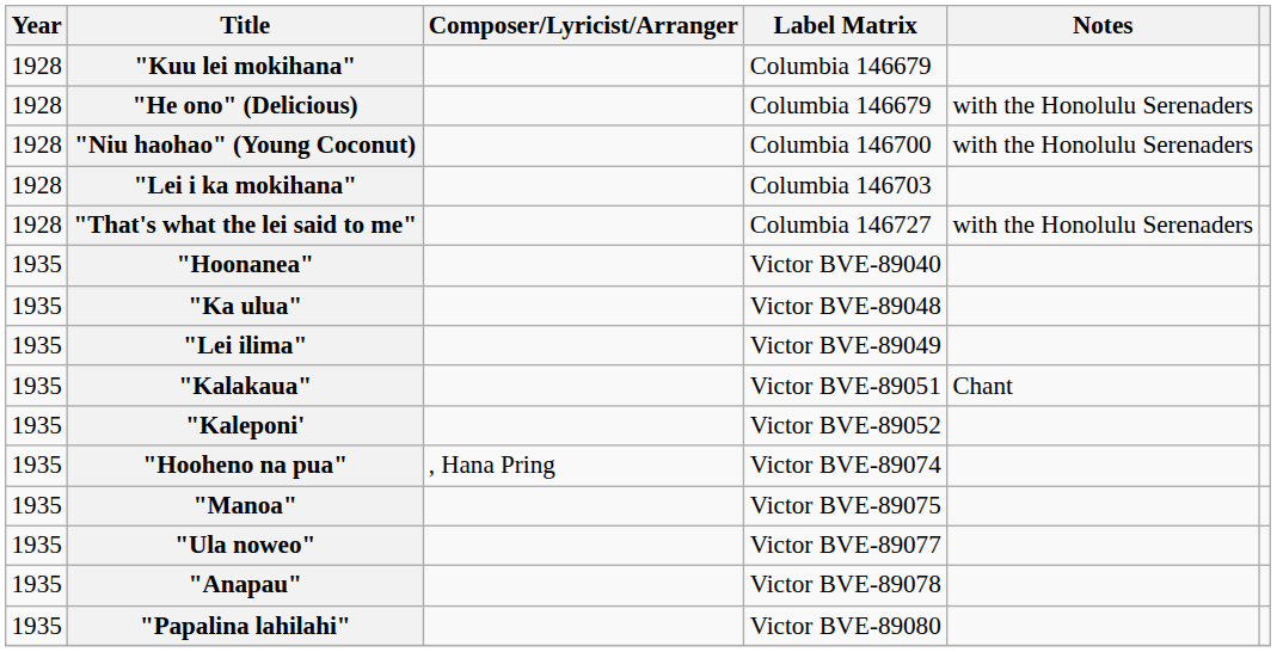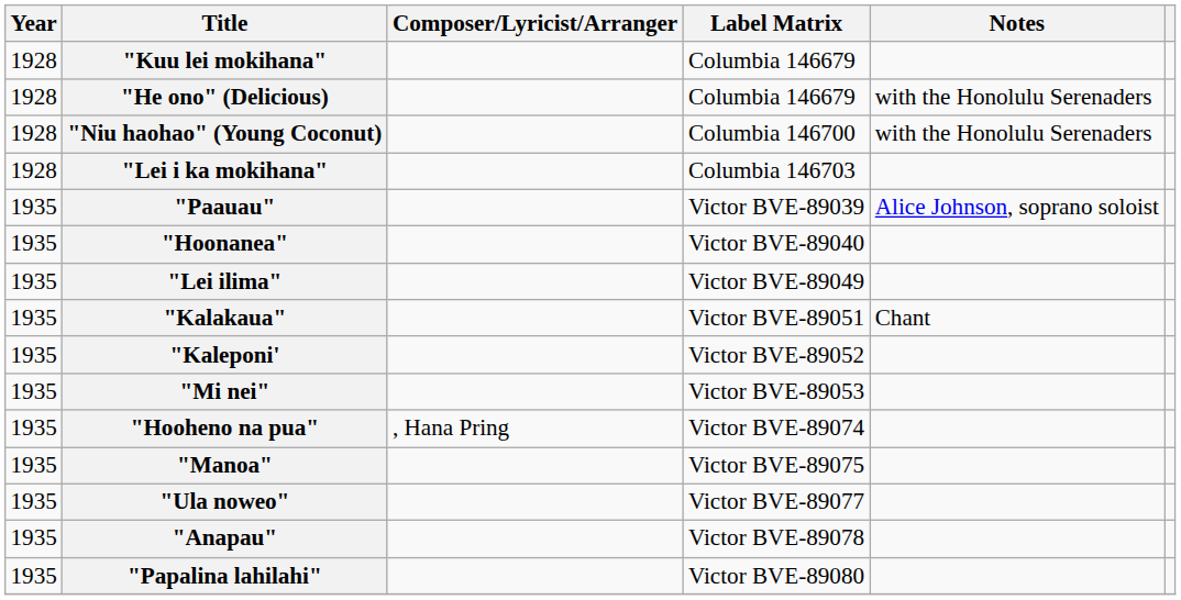 <table class="wikitable sortable plainrowheaders">
 <tr>
 <th scope="col">Year</th>
 <th scope="col">Title</th>
 <th scope="col">Composer/Lyricist/Arranger</th>
 <th scope="col">Label Matrix</th>
 <th scope="col" class="unsortable">Notes</th>
 <th scope="col" class="unsortable"></th>
 </tr>
 <tr>
 <td>1928</td>
 <th scope="row">"Kuu lei mokihana"</th>
 <td></td>
 <td>Columbia 146679</td>
 <td></td>
 <td align="center"></td>
 </tr>
 <tr>
 <td>1928</td>
 <th scope="row">"He ono" (Delicious)</th>
 <td></td>
 <td>Columbia 146679</td>
 <td>with the Honolulu Serenaders</td>
 <td align="center"></td>
 </tr>
 <tr>
 <td>1928</td>
 <th scope="row">"Niu haohao" (Young Coconut)</th>
 <td></td>
 <td>Columbia 146700</td>
 <td>with the Honolulu Serenaders</td>
 <td align="center"></td>
 </tr>
 <tr>
 <td>1928</td>
 <th scope="row">"Lei i ka mokihana"</th>
 <td></td>
 <td>Columbia 146703</td>
 <td></td>
 <td align="center"></td>
 </tr>
 <tr>
-<td>1928</td>
-<th scope="row">"That's what the lei said to me"</th>
+<td>1935</td>
+<th scope="row">"Paauau"</th>
 <td></td>
-<td>Columbia 146727</td>
-<td>with the Honolulu Serenaders</td>
+<td>Victor BVE-89039</td>
+<td><a href='#'>Alice Johnson</a>, soprano soloist</td>
 <td align="center"></td>
 </tr>
 <tr>
 <td>1935</td>
 <th scope="row">"Hoonanea"</th>
 <td></td>
 <td>Victor BVE-89040</td>
-<td></td>
-<td align="center"></td>
-</tr>
-<tr>
-<td>1935</td>
-<th scope="row">"Ka ulua"</th>
-<td></td>
-<td>Victor BVE-89048</td>
 <td></td>
 <td align="center"></td>
 </tr>
 <tr>
 <td>1935</td>
 <th scope="row">"Lei ilima"</th>
 <td></td>
 <td>Victor BVE-89049</td>
 <td></td>
 <td align="center"></td>
 </tr>
 <tr>
 <td>1935</td>
 <th scope="row">"Kalakaua"</th>
 <td></td>
 <td>Victor BVE-89051</td>
 <td>Chant</td>
 <td align="center"></td>
 </tr>
 <tr>
 <td>1935</td>
 <th scope="row">"Kaleponi'</th>
 <td></td>
 <td>Victor BVE-89052</td>
+<td></td>
+<td align="center"></td>
+</tr>
+<tr>
+<td>1935</td>
+<th scope="row">"Mi nei"</th>
+<td></td>
+<td>Victor BVE-89053</td>
 <td></td>
 <td align="center"></td>
 </tr>
 <tr>
 <td>1935</td>
 <th scope="row">"Hooheno na pua"</th>
 <td>, Hana Pring</td>
 <td>Victor BVE-89074</td>
 <td></td>
 <td align="center"></td>
 </tr>
 <tr>
 <td>1935</td>
 <th scope="row">"Manoa"</th>
 <td></td>
 <td>Victor BVE-89075</td>
 <td></td>
 <td align="center"></td>
 </tr>
 <tr>
 <td>1935</td>
 <th scope="row">"Ula noweo"</th>
 <td></td>
 <td>Victor BVE-89077</td>
 <td></td>
 <td align="center"></td>
 </tr>
 <tr>
 <td>1935</td>
 <th scope="row">"Anapau"</th>
 <td></td>
 <td>Victor BVE-89078</td>
 <td></td>
 <td align="center"></td>
 </tr>
 <tr>
 <td>1935</td>
 <th scope="row">"Papalina lahilahi"</th>
 <td></td>
 <td>Victor BVE-89080</td>
 <td></td>
 <td align="center"></td>
 </tr>
 <tr>
 </tr>
 </table>
